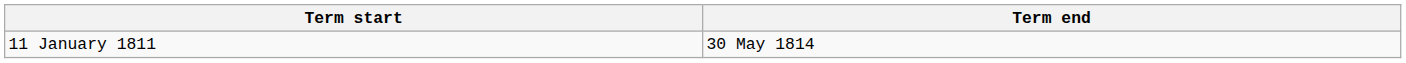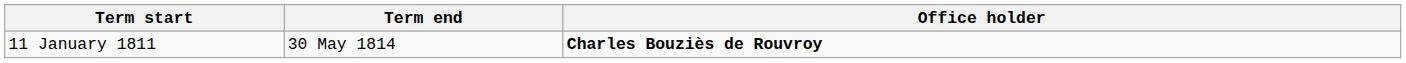 <table class="wikitable" style="width: 70%;">
 <tr>
 <th align="left" style="width: 20%;">Term start</th>
 <th align="left" style="width: 20%;">Term end</th>
+<th align="left">Office holder</th>
 </tr>
 <tr valign="top">
 <td>11 January 1811</td>
 <td>30 May 1814</td>
+<td><strong>Charles Bouziès de Rouvroy</strong></td>
 </tr>
 </table>
